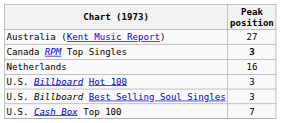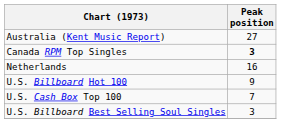 <table class="wikitable sortable">
 <tr>
 <th>Chart (1973)</th>
 <th>Peak<br>position</th>
 </tr>
 <tr>
 <td>Australia (<a href='#'>Kent Music Report</a>)</td>
 <td style="text-align:center;">27</td>
 </tr>
 <tr>
 <td>Canada <em><a href='#'>RPM</a></em> Top Singles</td>
 <td style="text-align:center;"><strong>3</strong></td>
 </tr>
 <tr>
 <td>Netherlands</td>
 <td style="text-align:center;">16</td>
 </tr>
 <tr>
 <td>U.S. <em><a href='#'>Billboard</a></em> <a href='#'>Hot 100</a></td>
-<td style="text-align:center;">3</td>
+<td style="text-align:center;">9</td>
+</tr>
+<tr>
+<td>U.S. <a href='#'><em>Cash Box</em></a> Top 100</td>
+<td align="center">7</td>
 </tr>
 <tr>
 <td>U.S. <em>Billboard</em> <a href='#'>Best Selling Soul Singles</a></td>
 <td style="text-align:center;">3</td>
 </tr>
 <tr>
-<td>U.S. <a href='#'><em>Cash Box</em></a> Top 100</td>
-<td align="center">7</td>
-</tr>
-<tr>
 </tr>
 </table>
